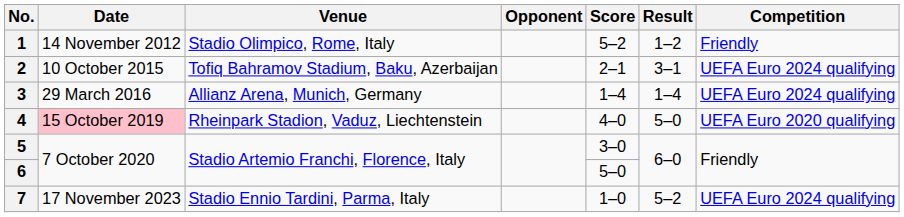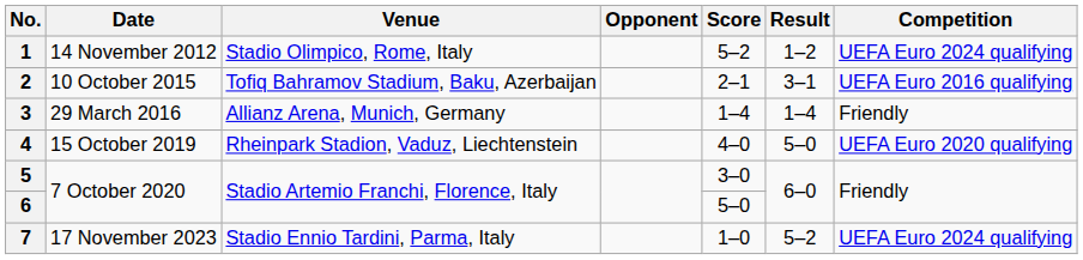 <table class="wikitable sortable plainrowheaders">
 <tr>
 <th scope="col">No.</th>
 <th scope="col" data-sort-type="date">Date</th>
 <th scope="col">Venue</th>
 <th scope="col">Opponent</th>
 <th scope="col">Score</th>
 <th scope="col">Result</th>
 <th scope="col">Competition</th>
 </tr>
 <tr>
 <th align="center">1</th>
 <td>14 November 2012</td>
 <td><a href='#'>Stadio Olimpico</a>, <a href='#'>Rome</a>, Italy</td>
 <td></td>
 <td align="center">5–2</td>
 <td align="center">1–2</td>
-<td><a href='#'>Friendly</a></td>
+<td><a href='#'>UEFA Euro 2024 qualifying</a></td>
 </tr>
 <tr>
 <th align="center">2</th>
 <td>10 October 2015</td>
 <td><a href='#'>Tofiq Bahramov Stadium</a>, <a href='#'>Baku</a>, Azerbaijan</td>
 <td></td>
 <td align="center">2–1</td>
 <td align="center">3–1</td>
-<td><a href='#'>UEFA Euro 2024 qualifying</a></td>
+<td><a href='#'>UEFA Euro 2016 qualifying</a></td>
 </tr>
 <tr>
 <th align="center">3</th>
 <td>29 March 2016</td>
 <td><a href='#'>Allianz Arena</a>, <a href='#'>Munich</a>, Germany</td>
 <td></td>
 <td align="center">1–4</td>
 <td align="center">1–4</td>
-<td><a href='#'>UEFA Euro 2024 qualifying</a></td>
+<td>Friendly</td>
 </tr>
 <tr>
 <th align="center">4</th>
-<td style="background: pink;">15 October 2019</td>
+<td>15 October 2019</td>
 <td><a href='#'>Rheinpark Stadion</a>, <a href='#'>Vaduz</a>, Liechtenstein</td>
 <td></td>
 <td align="center">4–0</td>
 <td align="center">5–0</td>
 <td><a href='#'>UEFA Euro 2020 qualifying</a></td>
 </tr>
 <tr>
 <th align="center">5</th>
 <td rowspan="2">7 October 2020</td>
 <td rowspan="2"><a href='#'>Stadio Artemio Franchi</a>, <a href='#'>Florence</a>, Italy</td>
 <td rowspan="2"></td>
 <td align="center">3–0</td>
 <td rowspan="2" align="center">6–0</td>
 <td rowspan="2">Friendly</td>
 </tr>
 <tr>
 <th align="center">6</th>
 <td align="center">5–0</td>
 </tr>
 <tr>
 <th align="center">7</th>
 <td>17 November 2023</td>
 <td><a href='#'>Stadio Ennio Tardini</a>, <a href='#'>Parma</a>, Italy</td>
 <td></td>
 <td align="center">1–0</td>
 <td align="center">5–2</td>
 <td><a href='#'>UEFA Euro 2024 qualifying</a></td>
 </tr>
 </table>
